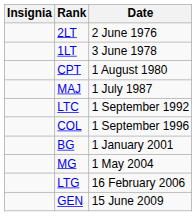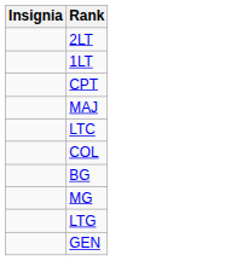 <table class="wikitable">
 <tr>
 <th>Insignia</th>
 <th>Rank</th>
-<th>Date</th>
 </tr>
 <tr>
 <td></td>
 <td><a href='#'>2LT</a></td>
-<td>2 June 1976</td>
 </tr>
 <tr>
 <td></td>
 <td><a href='#'>1LT</a></td>
-<td>3 June 1978</td>
 </tr>
 <tr>
 <td></td>
 <td><a href='#'>CPT</a></td>
-<td>1 August 1980</td>
 </tr>
 <tr>
 <td></td>
 <td><a href='#'>MAJ</a></td>
-<td>1 July 1987</td>
 </tr>
 <tr>
 <td></td>
 <td><a href='#'>LTC</a></td>
-<td>1 September 1992</td>
 </tr>
 <tr>
 <td></td>
 <td><a href='#'>COL</a></td>
-<td>1 September 1996</td>
 </tr>
 <tr>
 <td></td>
 <td><a href='#'>BG</a></td>
-<td>1 January 2001</td>
 </tr>
 <tr>
 <td></td>
 <td><a href='#'>MG</a></td>
-<td>1 May 2004</td>
 </tr>
 <tr>
 <td></td>
 <td><a href='#'>LTG</a></td>
-<td>16 February 2006</td>
 </tr>
 <tr>
 <td></td>
 <td><a href='#'>GEN</a></td>
-<td>15 June 2009</td>
 </tr>
 </table>
